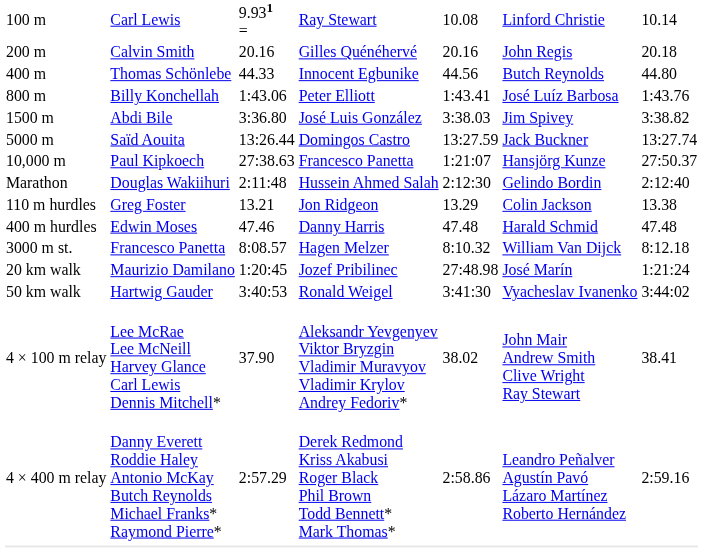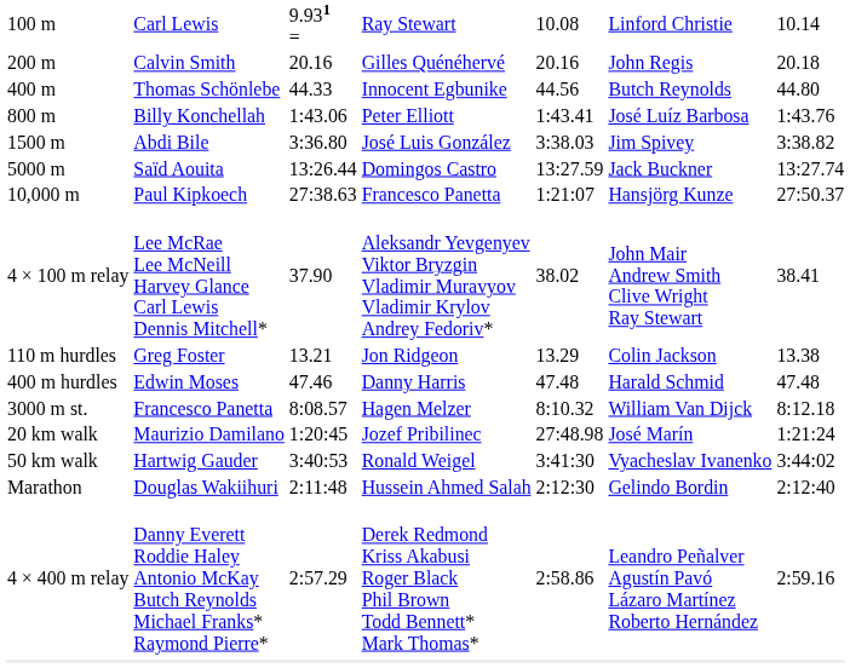 <table>
 <tr>
 <td>100 m<br></td>
 <td><a href='#'>Carl Lewis</a><br></td>
 <td>9.93<sup><strong>1</strong></sup><br>=</td>
 <td><a href='#'>Ray Stewart</a><br></td>
 <td>10.08</td>
 <td><a href='#'>Linford Christie</a><br></td>
 <td>10.14</td>
 </tr>
 <tr>
 <td>200 m<br></td>
 <td><a href='#'>Calvin Smith</a><br></td>
 <td>20.16</td>
 <td><a href='#'>Gilles Quénéhervé</a><br></td>
 <td>20.16</td>
 <td><a href='#'>John Regis</a><br></td>
 <td>20.18</td>
 </tr>
 <tr>
 <td>400 m<br></td>
 <td><a href='#'>Thomas Schönlebe</a><br></td>
 <td>44.33<br></td>
 <td><a href='#'>Innocent Egbunike</a><br></td>
 <td>44.56</td>
 <td><a href='#'>Butch Reynolds</a><br></td>
 <td>44.80</td>
 </tr>
 <tr>
 <td>800 m<br></td>
 <td><a href='#'>Billy Konchellah</a><br></td>
 <td>1:43.06<br></td>
 <td><a href='#'>Peter Elliott</a><br></td>
 <td>1:43.41</td>
 <td><a href='#'>José Luíz Barbosa</a><br></td>
 <td>1:43.76</td>
 </tr>
 <tr>
 <td>1500 m<br></td>
 <td><a href='#'>Abdi Bile</a><br></td>
 <td>3:36.80</td>
 <td><a href='#'>José Luis González</a><br></td>
 <td>3:38.03</td>
 <td><a href='#'>Jim Spivey</a><br></td>
 <td>3:38.82</td>
 </tr>
 <tr>
 <td>5000 m<br></td>
 <td><a href='#'>Saïd Aouita</a><br></td>
 <td>13:26.44</td>
 <td><a href='#'>Domingos Castro</a><br></td>
 <td>13:27.59</td>
 <td><a href='#'>Jack Buckner</a><br></td>
 <td>13:27.74</td>
 </tr>
 <tr>
 <td>10,000 m<br></td>
 <td><a href='#'>Paul Kipkoech</a><br></td>
 <td>27:38.63<br></td>
 <td><a href='#'>Francesco Panetta</a><br></td>
 <td>1:21:07</td>
 <td><a href='#'>Hansjörg Kunze</a><br></td>
 <td>27:50.37</td>
 </tr>
 <tr>
-<td>Marathon<br></td>
-<td><a href='#'>Douglas Wakiihuri</a><br></td>
-<td>2:11:48</td>
-<td><a href='#'>Hussein Ahmed Salah</a><br></td>
-<td>2:12:30</td>
-<td><a href='#'>Gelindo Bordin</a><br></td>
-<td>2:12:40</td>
+<td>4 × 100 m relay<br></td>
+<td><br><a href='#'>Lee McRae</a><br><a href='#'>Lee McNeill</a><br><a href='#'>Harvey Glance</a><br><a href='#'>Carl Lewis</a> <br><a href='#'>Dennis Mitchell</a>*</td>
+<td>37.90</td>
+<td><br><a href='#'>Aleksandr Yevgenyev</a><br><a href='#'>Viktor Bryzgin</a><br><a href='#'>Vladimir Muravyov</a><br><a href='#'>Vladimir Krylov</a> <br><a href='#'>Andrey Fedoriv</a>*</td>
+<td>38.02<br></td>
+<td><br><a href='#'>John Mair</a><br><a href='#'>Andrew Smith</a><br><a href='#'>Clive Wright</a><br><a href='#'>Ray Stewart</a></td>
+<td>38.41</td>
 </tr>
 <tr>
 <td>110 m hurdles<br></td>
 <td><a href='#'>Greg Foster</a><br></td>
 <td>13.21</td>
 <td><a href='#'>Jon Ridgeon</a><br></td>
 <td>13.29</td>
 <td><a href='#'>Colin Jackson</a><br></td>
 <td>13.38</td>
 </tr>
 <tr>
 <td>400 m hurdles<br></td>
 <td><a href='#'>Edwin Moses</a><br></td>
 <td>47.46<br></td>
 <td><a href='#'>Danny Harris</a><br></td>
 <td>47.48</td>
 <td><a href='#'>Harald Schmid</a><br></td>
 <td>47.48<br></td>
 </tr>
 <tr>
 <td>3000 m st.<br></td>
 <td><a href='#'>Francesco Panetta</a><br></td>
 <td>8:08.57<br></td>
 <td><a href='#'>Hagen Melzer</a><br></td>
 <td>8:10.32</td>
 <td><a href='#'>William Van Dijck</a><br></td>
 <td>8:12.18</td>
 </tr>
 <tr>
 <td>20 km walk<br></td>
 <td><a href='#'>Maurizio Damilano</a><br></td>
 <td>1:20:45<br></td>
 <td><a href='#'>Jozef Pribilinec</a><br></td>
 <td>27:48.98</td>
 <td><a href='#'>José Marín</a><br></td>
 <td>1:21:24</td>
 </tr>
 <tr>
 <td>50 km walk<br></td>
 <td><a href='#'>Hartwig Gauder</a><br></td>
 <td>3:40:53<br></td>
 <td><a href='#'>Ronald Weigel</a><br></td>
 <td>3:41:30</td>
 <td><a href='#'>Vyacheslav Ivanenko</a><br></td>
 <td>3:44:02</td>
 </tr>
 <tr>
-<td>4 × 100 m relay<br></td>
-<td><br><a href='#'>Lee McRae</a><br><a href='#'>Lee McNeill</a><br><a href='#'>Harvey Glance</a><br><a href='#'>Carl Lewis</a> <br><a href='#'>Dennis Mitchell</a>*</td>
-<td>37.90</td>
-<td><br><a href='#'>Aleksandr Yevgenyev</a><br><a href='#'>Viktor Bryzgin</a><br><a href='#'>Vladimir Muravyov</a><br><a href='#'>Vladimir Krylov</a> <br><a href='#'>Andrey Fedoriv</a>*</td>
-<td>38.02<br></td>
-<td><br><a href='#'>John Mair</a><br><a href='#'>Andrew Smith</a><br><a href='#'>Clive Wright</a><br><a href='#'>Ray Stewart</a></td>
-<td>38.41</td>
+<td>Marathon<br></td>
+<td><a href='#'>Douglas Wakiihuri</a><br></td>
+<td>2:11:48</td>
+<td><a href='#'>Hussein Ahmed Salah</a><br></td>
+<td>2:12:30</td>
+<td><a href='#'>Gelindo Bordin</a><br></td>
+<td>2:12:40</td>
 </tr>
 <tr>
 <td>4 × 400 m relay<br></td>
 <td><br><a href='#'>Danny Everett</a><br><a href='#'>Roddie Haley</a><br><a href='#'>Antonio McKay</a><br><a href='#'>Butch Reynolds</a> <br><a href='#'>Michael Franks</a>*<br><a href='#'>Raymond Pierre</a>*</td>
 <td>2:57.29<br></td>
 <td><br><a href='#'>Derek Redmond</a><br><a href='#'>Kriss Akabusi</a><br><a href='#'>Roger Black</a><br><a href='#'>Phil Brown</a><br><a href='#'>Todd Bennett</a>*<br><a href='#'>Mark Thomas</a>*</td>
 <td>2:58.86<br></td>
 <td><br><a href='#'>Leandro Peñalver</a><br><a href='#'>Agustín Pavó</a><br><a href='#'>Lázaro Martínez</a><br><a href='#'>Roberto Hernández</a></td>
 <td>2:59.16<br></td>
 </tr>
 <tr>
 </tr>
 <tr bgcolor= e8e8e8>
 <td colspan=7></td>
 </tr>
 </table>
